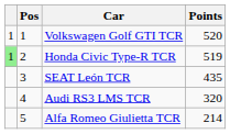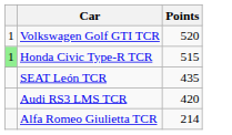 <table class="wikitable" style="font-size: 95%;">
 <tr>
 <th></th>
-<th>Pos</th>
 <th>Car</th>
 <th>Points</th>
 </tr>
 <tr>
 <td align="left"> 1</td>
-<td>1</td>
 <td><a href='#'>Volkswagen Golf GTI TCR</a></td>
 <td align="right">520</td>
 </tr>
 <tr>
 <td align="left" style="background: lightgreen;"> 1</td>
-<td>2</td>
 <td><a href='#'>Honda Civic Type-R TCR</a></td>
-<td align="right">519</td>
+<td align="right">515</td>
 </tr>
 <tr>
 <td align="left"></td>
-<td>3</td>
 <td><a href='#'>SEAT León TCR</a></td>
 <td align="right">435</td>
 </tr>
 <tr>
 <td align="left"></td>
-<td>4</td>
 <td><a href='#'>Audi RS3 LMS TCR</a></td>
-<td align="right">320</td>
+<td align="right">420</td>
 </tr>
 <tr>
 <td align="left"></td>
-<td>5</td>
 <td><a href='#'>Alfa Romeo Giulietta TCR</a></td>
 <td align="right">214</td>
 </tr>
 </table>
